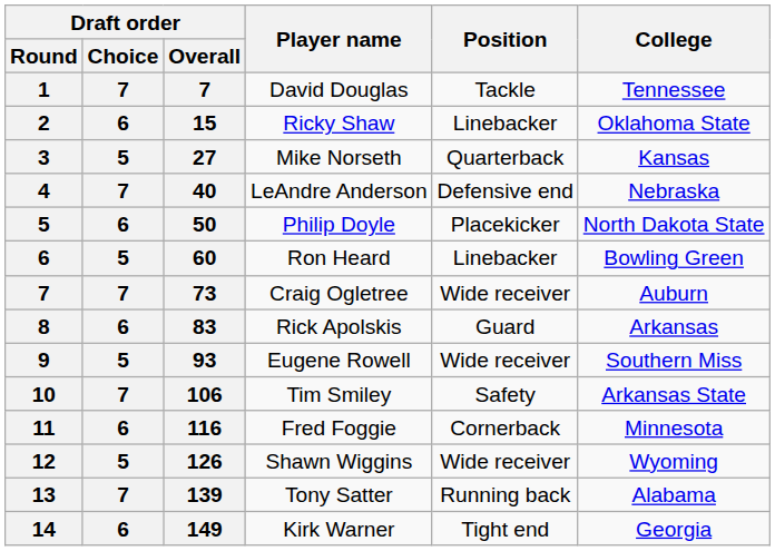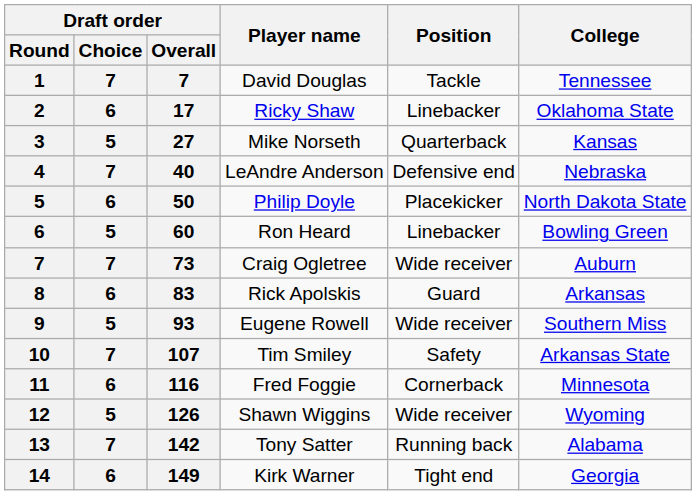 <table class="wikitable" style="font-size: 95%;">
 <tr>
 <th colspan="3">Draft order</th>
 <th rowspan="2">Player name</th>
 <th rowspan="2">Position</th>
 <th rowspan="2">College</th>
 </tr>
 <tr>
 <th>Round</th>
 <th>Choice</th>
 <th>Overall</th>
 </tr>
 <tr style="text-align:center;">
 <th><strong>1</strong></th>
 <th><strong>7</strong></th>
 <th><strong>7</strong></th>
 <td>David Douglas</td>
 <td>Tackle</td>
 <td><a href='#'>Tennessee</a></td>
 </tr>
 <tr style="text-align:center;">
 <th><strong>2</strong></th>
 <th><strong>6</strong></th>
-<th><strong>15</strong></th>
+<th><strong>17</strong></th>
 <td><a href='#'>Ricky Shaw</a></td>
 <td>Linebacker</td>
 <td><a href='#'>Oklahoma State</a></td>
 </tr>
 <tr style="text-align:center;">
 <th><strong>3</strong></th>
 <th><strong>5</strong></th>
 <th><strong>27</strong></th>
 <td>Mike Norseth</td>
 <td>Quarterback</td>
 <td><a href='#'>Kansas</a></td>
 </tr>
 <tr style="text-align:center;">
 <th><strong>4</strong></th>
 <th><strong>7</strong></th>
 <th><strong>40</strong></th>
 <td>LeAndre Anderson</td>
 <td>Defensive end</td>
 <td><a href='#'>Nebraska</a></td>
 </tr>
 <tr style="text-align:center;">
 <th><strong>5</strong></th>
 <th><strong>6</strong></th>
 <th><strong>50</strong></th>
 <td><a href='#'>Philip Doyle</a></td>
 <td>Placekicker</td>
 <td><a href='#'>North Dakota State</a></td>
 </tr>
 <tr style="text-align:center;">
 <th><strong>6</strong></th>
 <th><strong>5</strong></th>
 <th><strong>60</strong></th>
 <td>Ron Heard</td>
 <td>Linebacker</td>
 <td><a href='#'>Bowling Green</a></td>
 </tr>
 <tr style="text-align:center;">
 <th><strong>7</strong></th>
 <th><strong>7</strong></th>
 <th><strong>73</strong></th>
 <td>Craig Ogletree</td>
 <td>Wide receiver</td>
 <td><a href='#'>Auburn</a></td>
 </tr>
 <tr style="text-align:center;">
 <th><strong>8</strong></th>
 <th><strong>6</strong></th>
 <th><strong>83</strong></th>
 <td>Rick Apolskis</td>
 <td>Guard</td>
 <td><a href='#'>Arkansas</a></td>
 </tr>
 <tr style="text-align:center;">
 <th><strong>9</strong></th>
 <th><strong>5</strong></th>
 <th><strong>93</strong></th>
 <td>Eugene Rowell</td>
 <td>Wide receiver</td>
 <td><a href='#'>Southern Miss</a></td>
 </tr>
 <tr style="text-align:center;">
 <th><strong>10</strong></th>
 <th><strong>7</strong></th>
-<th><strong>106</strong></th>
+<th><strong>107</strong></th>
 <td>Tim Smiley</td>
 <td>Safety</td>
 <td><a href='#'>Arkansas State</a></td>
 </tr>
 <tr style="text-align:center;">
 <th><strong>11</strong></th>
 <th><strong>6</strong></th>
 <th><strong>116</strong></th>
 <td>Fred Foggie</td>
 <td>Cornerback</td>
 <td><a href='#'>Minnesota</a></td>
 </tr>
 <tr style="text-align:center;">
 <th><strong>12</strong></th>
 <th><strong>5</strong></th>
 <th><strong>126</strong></th>
 <td>Shawn Wiggins</td>
 <td>Wide receiver</td>
 <td><a href='#'>Wyoming</a></td>
 </tr>
 <tr style="text-align:center;">
 <th><strong>13</strong></th>
 <th><strong>7</strong></th>
-<th><strong>139</strong></th>
+<th><strong>142</strong></th>
 <td>Tony Satter</td>
 <td>Running back</td>
 <td><a href='#'>Alabama</a></td>
 </tr>
 <tr style="text-align:center;">
 <th><strong>14</strong></th>
 <th><strong>6</strong></th>
 <th><strong>149</strong></th>
 <td>Kirk Warner</td>
 <td>Tight end</td>
 <td><a href='#'>Georgia</a></td>
 </tr>
 </table>
